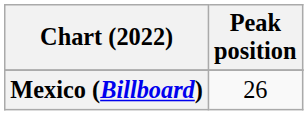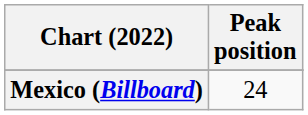 <table class="wikitable plainrowheaders" style="text-align:center">
 <tr>
 <th scope="col">Chart (2022)</th>
 <th scope="col">Peak<br>position</th>
 </tr>
 <tr>
 </tr>
 <tr>
 <th scope="row">Mexico (<em><a href='#'>Billboard</a></em>)</th>
-<td>26</td>
+<td>24</td>
 </tr>
 </table>
